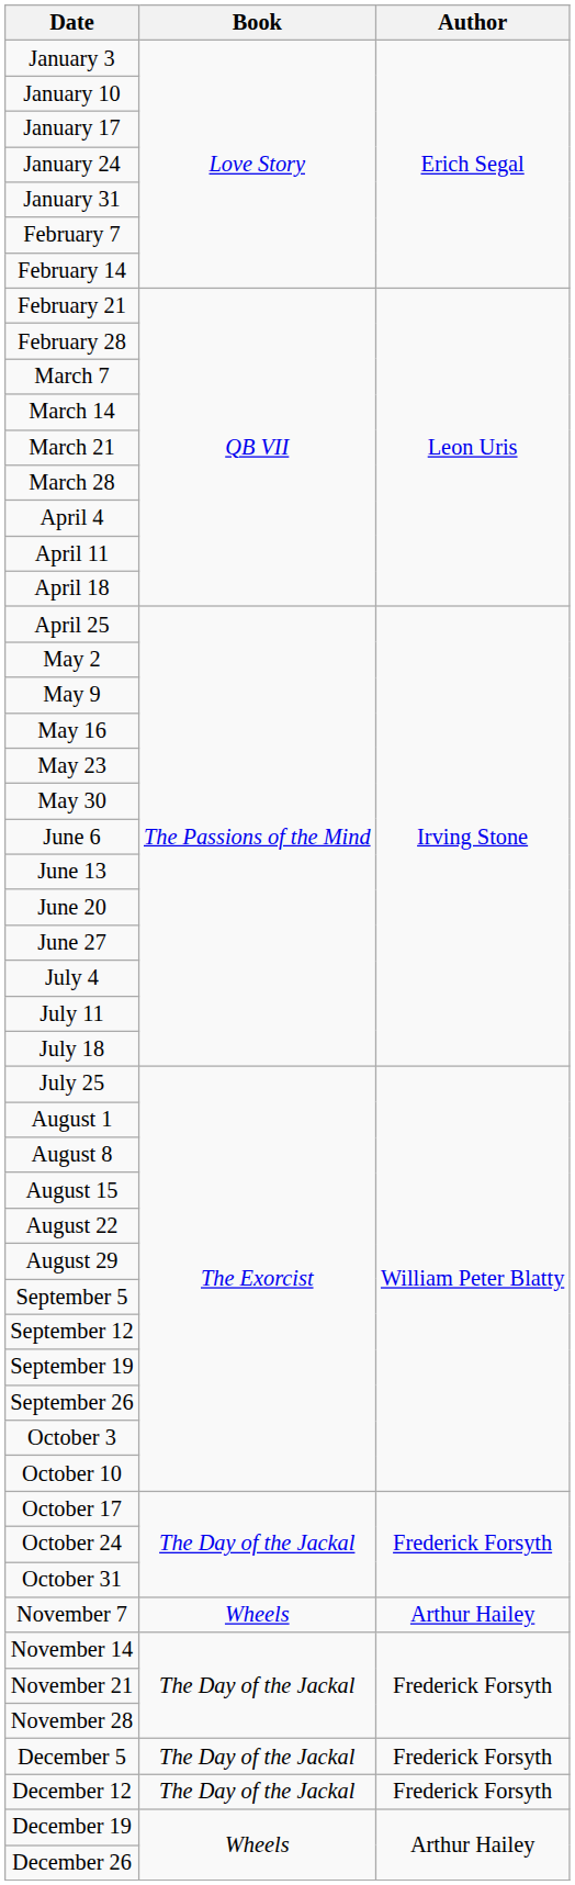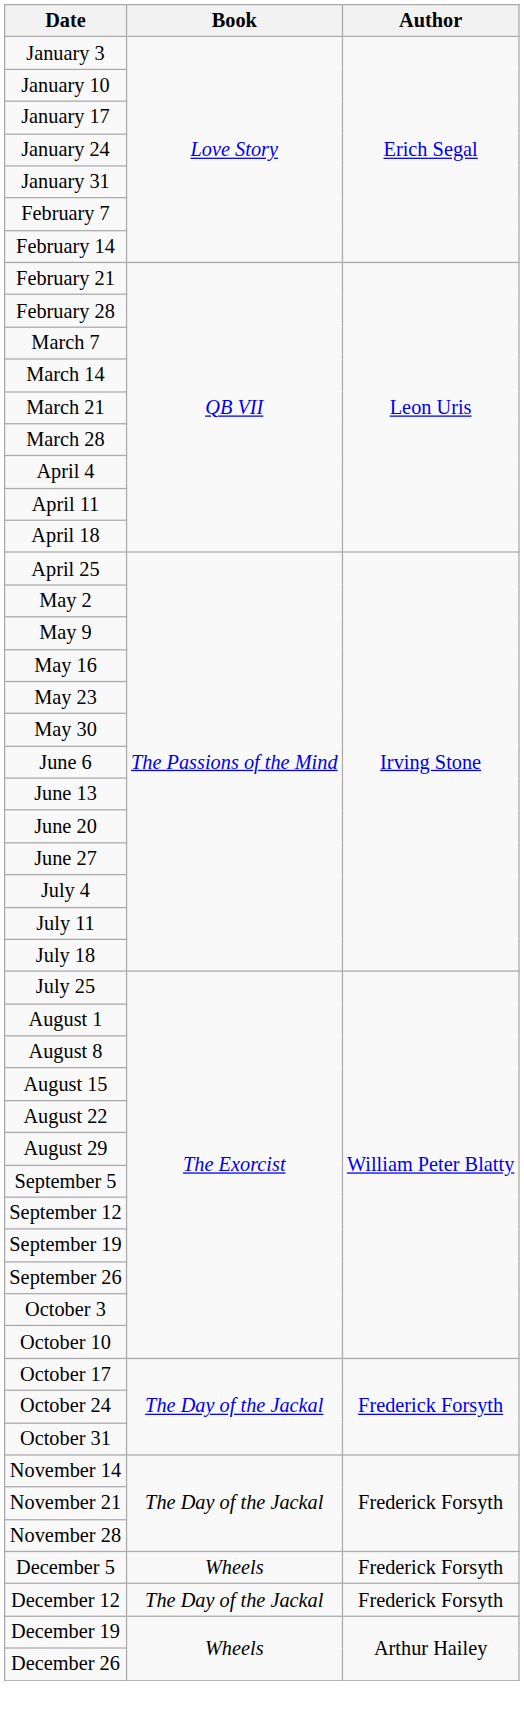 <table class="wikitable sortable" style="text-align: center">
 <tr>
 <th>Date</th>
 <th>Book</th>
 <th>Author</th>
 </tr>
 <tr>
 <td>January 3</td>
 <td rowspan=7><em><a href='#'>Love Story</a></em></td>
 <td rowspan=7><a href='#'>Erich Segal</a></td>
 </tr>
 <tr>
 <td>January 10</td>
 </tr>
 <tr>
 <td>January 17</td>
 </tr>
 <tr>
 <td>January 24</td>
 </tr>
 <tr>
 <td>January 31</td>
 </tr>
 <tr>
 <td>February 7</td>
 </tr>
 <tr>
 <td>February 14</td>
 </tr>
 <tr>
 <td>February 21</td>
 <td rowspan=9><em><a href='#'>QB VII</a></em></td>
 <td rowspan=9><a href='#'>Leon Uris</a></td>
 </tr>
 <tr>
 <td>February 28</td>
 </tr>
 <tr>
 <td>March 7</td>
 </tr>
 <tr>
 <td>March 14</td>
 </tr>
 <tr>
 <td>March 21</td>
 </tr>
 <tr>
 <td>March 28</td>
 </tr>
 <tr>
 <td>April 4</td>
 </tr>
 <tr>
 <td>April 11</td>
 </tr>
 <tr>
 <td>April 18</td>
 </tr>
 <tr>
 <td>April 25</td>
 <td rowspan=13><em><a href='#'>The Passions of the Mind</a></em></td>
 <td rowspan=13><a href='#'>Irving Stone</a></td>
 </tr>
 <tr>
 <td>May 2</td>
 </tr>
 <tr>
 <td>May 9</td>
 </tr>
 <tr>
 <td>May 16</td>
 </tr>
 <tr>
 <td>May 23</td>
 </tr>
 <tr>
 <td>May 30</td>
 </tr>
 <tr>
 <td>June 6</td>
 </tr>
 <tr>
 <td>June 13</td>
 </tr>
 <tr>
 <td>June 20</td>
 </tr>
 <tr>
 <td>June 27</td>
 </tr>
 <tr>
 <td>July 4</td>
 </tr>
 <tr>
 <td>July 11</td>
 </tr>
 <tr>
 <td>July 18</td>
 </tr>
 <tr>
 <td>July 25</td>
 <td rowspan=12><em><a href='#'>The Exorcist</a></em></td>
 <td rowspan=12><a href='#'>William Peter Blatty</a></td>
 </tr>
 <tr>
 <td>August 1</td>
 </tr>
 <tr>
 <td>August 8</td>
 </tr>
 <tr>
 <td>August 15</td>
 </tr>
 <tr>
 <td>August 22</td>
 </tr>
 <tr>
 <td>August 29</td>
 </tr>
 <tr>
 <td>September 5</td>
 </tr>
 <tr>
 <td>September 12</td>
 </tr>
 <tr>
 <td>September 19</td>
 </tr>
 <tr>
 <td>September 26</td>
 </tr>
 <tr>
 <td>October 3</td>
 </tr>
 <tr>
 <td>October 10</td>
 </tr>
 <tr>
 <td>October 17</td>
 <td rowspan=3><em><a href='#'>The Day of the Jackal</a></em></td>
 <td rowspan=3><a href='#'>Frederick Forsyth</a></td>
 </tr>
 <tr>
 <td>October 24</td>
 </tr>
 <tr>
 <td>October 31</td>
 </tr>
 <tr>
-<td>November 7</td>
-<td><em><a href='#'>Wheels</a></em></td>
-<td><a href='#'>Arthur Hailey</a></td>
-</tr>
-<tr>
 <td>November 14</td>
 <td rowspan=3><em>The Day of the Jackal</em></td>
 <td rowspan=3>Frederick Forsyth</td>
 </tr>
 <tr>
 <td>November 21</td>
 </tr>
 <tr>
 <td>November 28</td>
 </tr>
 <tr>
 <td>December 5</td>
-<td><em>The Day of the Jackal</em></td>
+<td><em>Wheels</em></td>
 <td>Frederick Forsyth</td>
 </tr>
 <tr>
 <td>December 12</td>
 <td><em>The Day of the Jackal</em></td>
 <td>Frederick Forsyth</td>
 </tr>
 <tr>
 <td>December 19</td>
 <td rowspan=2><em>Wheels</em></td>
 <td rowspan=2>Arthur Hailey</td>
 </tr>
 <tr>
 <td>December 26</td>
 </tr>
 <tr>
 </tr>
 </table>
